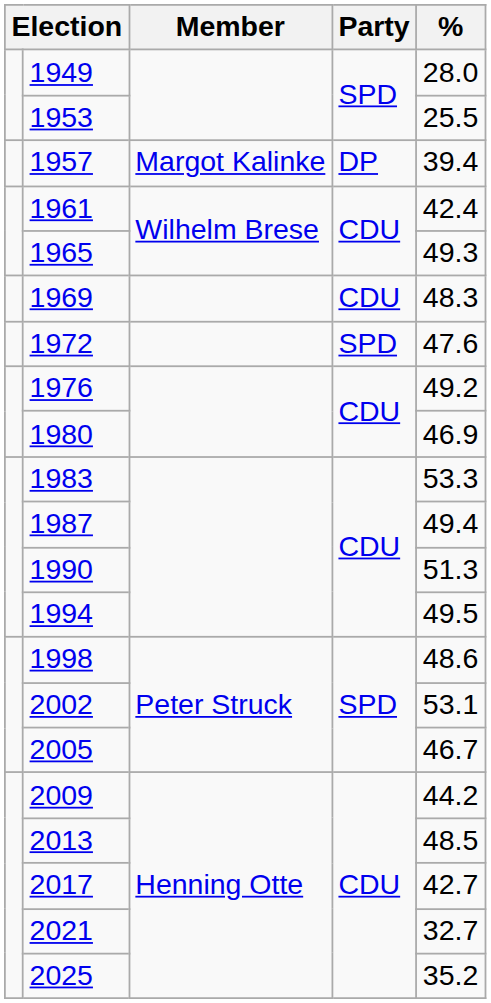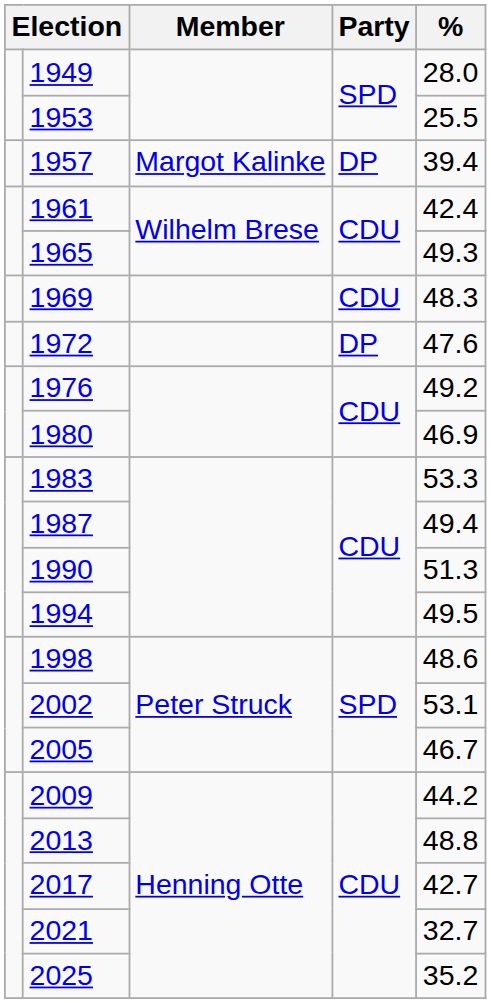 <table class=wikitable>
 <tr>
 <th colspan=2>Election</th>
 <th>Member</th>
 <th>Party</th>
 <th>%</th>
 </tr>
 <tr>
 <td rowspan=2 bgcolor=></td>
 <td><a href='#'>1949</a></td>
 <td rowspan=2></td>
 <td rowspan=2><a href='#'>SPD</a></td>
 <td align=right>28.0</td>
 </tr>
 <tr>
 <td><a href='#'>1953</a></td>
 <td align=right>25.5</td>
 </tr>
 <tr>
 <td bgcolor=></td>
 <td><a href='#'>1957</a></td>
 <td><a href='#'>Margot Kalinke</a></td>
 <td><a href='#'>DP</a></td>
 <td align=right>39.4</td>
 </tr>
 <tr>
 <td rowspan=2 bgcolor=></td>
 <td><a href='#'>1961</a></td>
 <td rowspan=2><a href='#'>Wilhelm Brese</a></td>
 <td rowspan=2><a href='#'>CDU</a></td>
 <td align=right>42.4</td>
 </tr>
 <tr>
 <td><a href='#'>1965</a></td>
 <td align=right>49.3</td>
 </tr>
 <tr>
 <td bgcolor=></td>
 <td><a href='#'>1969</a></td>
 <td></td>
 <td><a href='#'>CDU</a></td>
 <td align=right>48.3</td>
 </tr>
 <tr>
 <td bgcolor=></td>
 <td><a href='#'>1972</a></td>
 <td></td>
-<td><a href='#'>SPD</a></td>
+<td><a href='#'>DP</a></td>
 <td align=right>47.6</td>
 </tr>
 <tr>
 <td rowspan=2 bgcolor=></td>
 <td><a href='#'>1976</a></td>
 <td rowspan=2></td>
 <td rowspan=2><a href='#'>CDU</a></td>
 <td align=right>49.2</td>
 </tr>
 <tr>
 <td><a href='#'>1980</a></td>
 <td align=right>46.9</td>
 </tr>
 <tr>
 <td rowspan=4 bgcolor=></td>
 <td><a href='#'>1983</a></td>
 <td rowspan=4></td>
 <td rowspan=4><a href='#'>CDU</a></td>
 <td align=right>53.3</td>
 </tr>
 <tr>
 <td><a href='#'>1987</a></td>
 <td align=right>49.4</td>
 </tr>
 <tr>
 <td><a href='#'>1990</a></td>
 <td align=right>51.3</td>
 </tr>
 <tr>
 <td><a href='#'>1994</a></td>
 <td align=right>49.5</td>
 </tr>
 <tr>
 <td rowspan=3 bgcolor=></td>
 <td><a href='#'>1998</a></td>
 <td rowspan=3><a href='#'>Peter Struck</a></td>
 <td rowspan=3><a href='#'>SPD</a></td>
 <td align=right>48.6</td>
 </tr>
 <tr>
 <td><a href='#'>2002</a></td>
 <td align=right>53.1</td>
 </tr>
 <tr>
 <td><a href='#'>2005</a></td>
 <td align=right>46.7</td>
 </tr>
 <tr>
 <td rowspan=5 bgcolor=></td>
 <td><a href='#'>2009</a></td>
 <td rowspan=5><a href='#'>Henning Otte</a></td>
 <td rowspan=5><a href='#'>CDU</a></td>
 <td align=right>44.2</td>
 </tr>
 <tr>
 <td><a href='#'>2013</a></td>
-<td align=right>48.5</td>
+<td align=right>48.8</td>
 </tr>
 <tr>
 <td><a href='#'>2017</a></td>
 <td align=right>42.7</td>
 </tr>
 <tr>
 <td><a href='#'>2021</a></td>
 <td align=right>32.7</td>
 </tr>
 <tr>
 <td><a href='#'>2025</a></td>
 <td align=right>35.2</td>
 </tr>
 </table>
